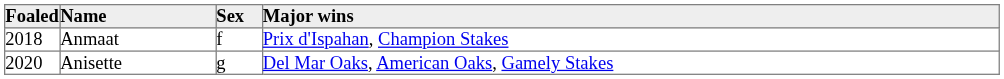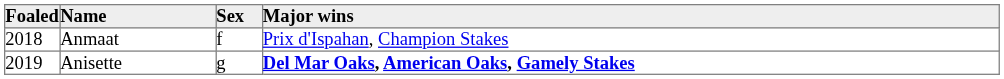 <table border="1" cellpadding="0" style="border-collapse: collapse; font-size:90%">
 <tr style="background:#eee;">
 <td style="width:35px;"><strong>Foaled</strong></td>
 <td style="width:120px;"><strong>Name</strong></td>
 <td style="width:35px;"><strong>Sex</strong></td>
 <td style="width:570px;"><strong>Major wins</strong></td>
 </tr>
 <tr>
 <td>2018</td>
 <td>Anmaat</td>
 <td>f</td>
 <td><a href='#'>Prix d'Ispahan</a>, <a href='#'>Champion Stakes</a></td>
 </tr>
 <tr>
-<td>2020</td>
+<td>2019</td>
 <td>Anisette</td>
 <td>g</td>
-<td><a href='#'>Del Mar Oaks</a>, <a href='#'>American Oaks</a>, <a href='#'>Gamely Stakes</a></td>
+<td><strong><a href='#'>Del Mar Oaks</a>, <a href='#'>American Oaks</a>, <a href='#'>Gamely Stakes</a></strong></td>
 </tr>
 </table>
